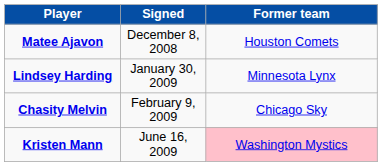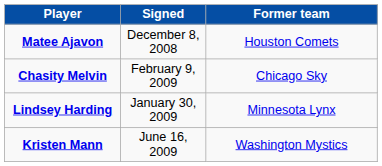 <table class="wikitable" style="text-align: center">
 <tr align="center" bgcolor="#dddddd">
 <td style="background:#054EA4;color:white; width:140px"><strong>Player</strong></td>
 <td style="background:#054EA4;color:white; width:100px"><strong>Signed</strong></td>
 <td style="background:#054EA4;color:white; width:210px"><strong>Former team</strong></td>
 </tr>
 <tr style="height:40px">
 <td><strong><a href='#'>Matee Ajavon</a></strong></td>
 <td>December 8, 2008</td>
 <td><a href='#'>Houston Comets</a></td>
 </tr>
 <tr style="height:40px">
+<td><strong><a href='#'>Chasity Melvin</a></strong></td>
+<td>February 9, 2009</td>
+<td><a href='#'>Chicago Sky</a></td>
+</tr>
+<tr style="height:40px">
 <td><strong><a href='#'>Lindsey Harding</a></strong></td>
 <td>January 30, 2009</td>
 <td><a href='#'>Minnesota Lynx</a></td>
 </tr>
 <tr style="height:40px">
-<td><strong><a href='#'>Chasity Melvin</a></strong></td>
-<td>February 9, 2009</td>
-<td><a href='#'>Chicago Sky</a></td>
-</tr>
-<tr style="height:40px">
 <td><strong><a href='#'>Kristen Mann</a></strong></td>
 <td>June 16, 2009</td>
-<td style="background: pink;"><a href='#'>Washington Mystics</a></td>
+<td><a href='#'>Washington Mystics</a></td>
 </tr>
 </table>
